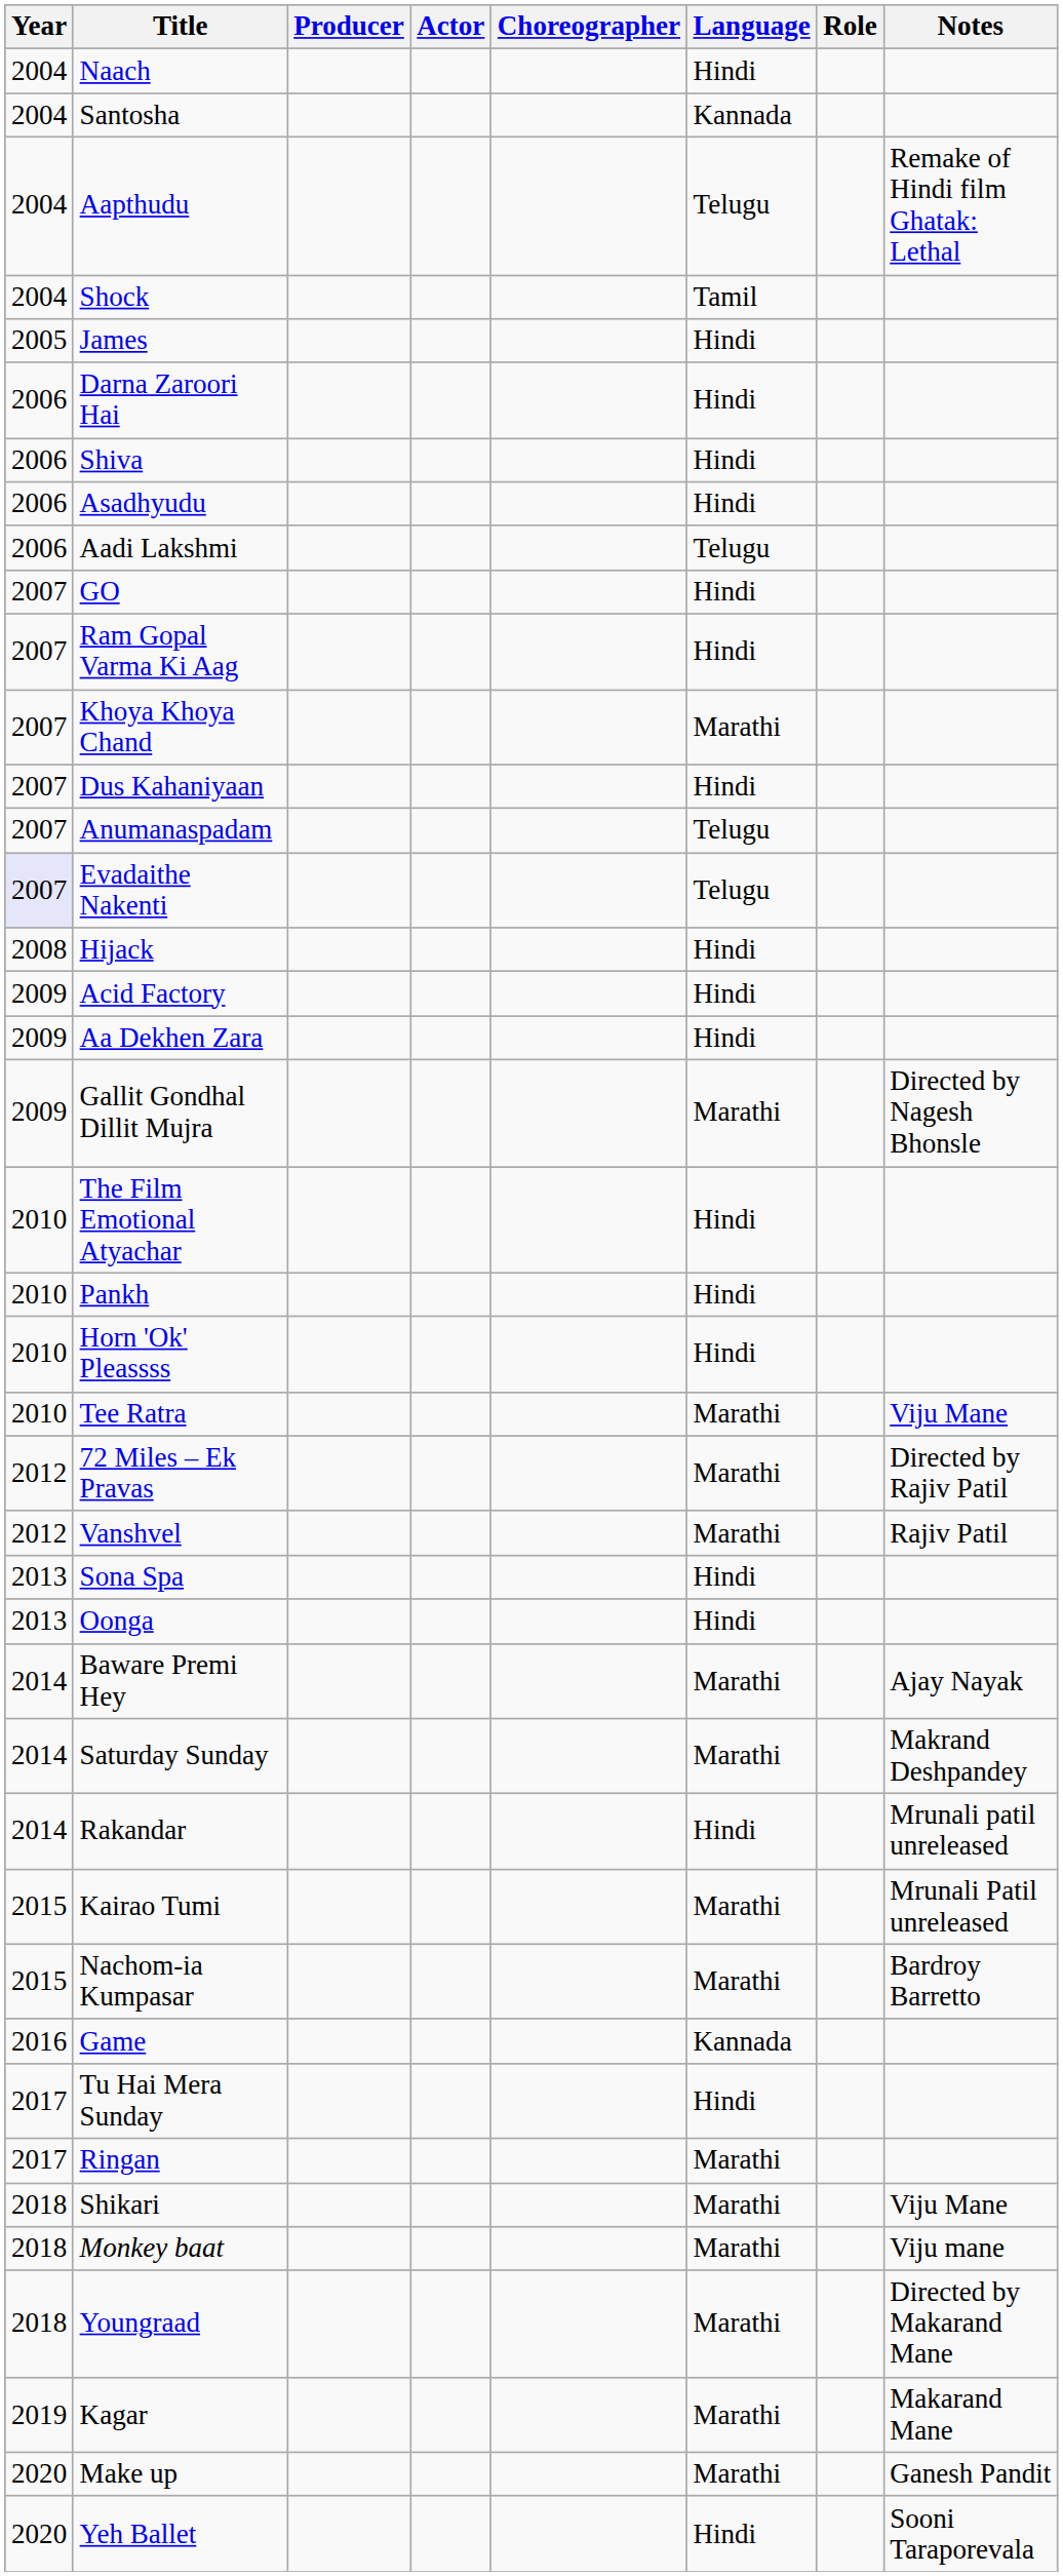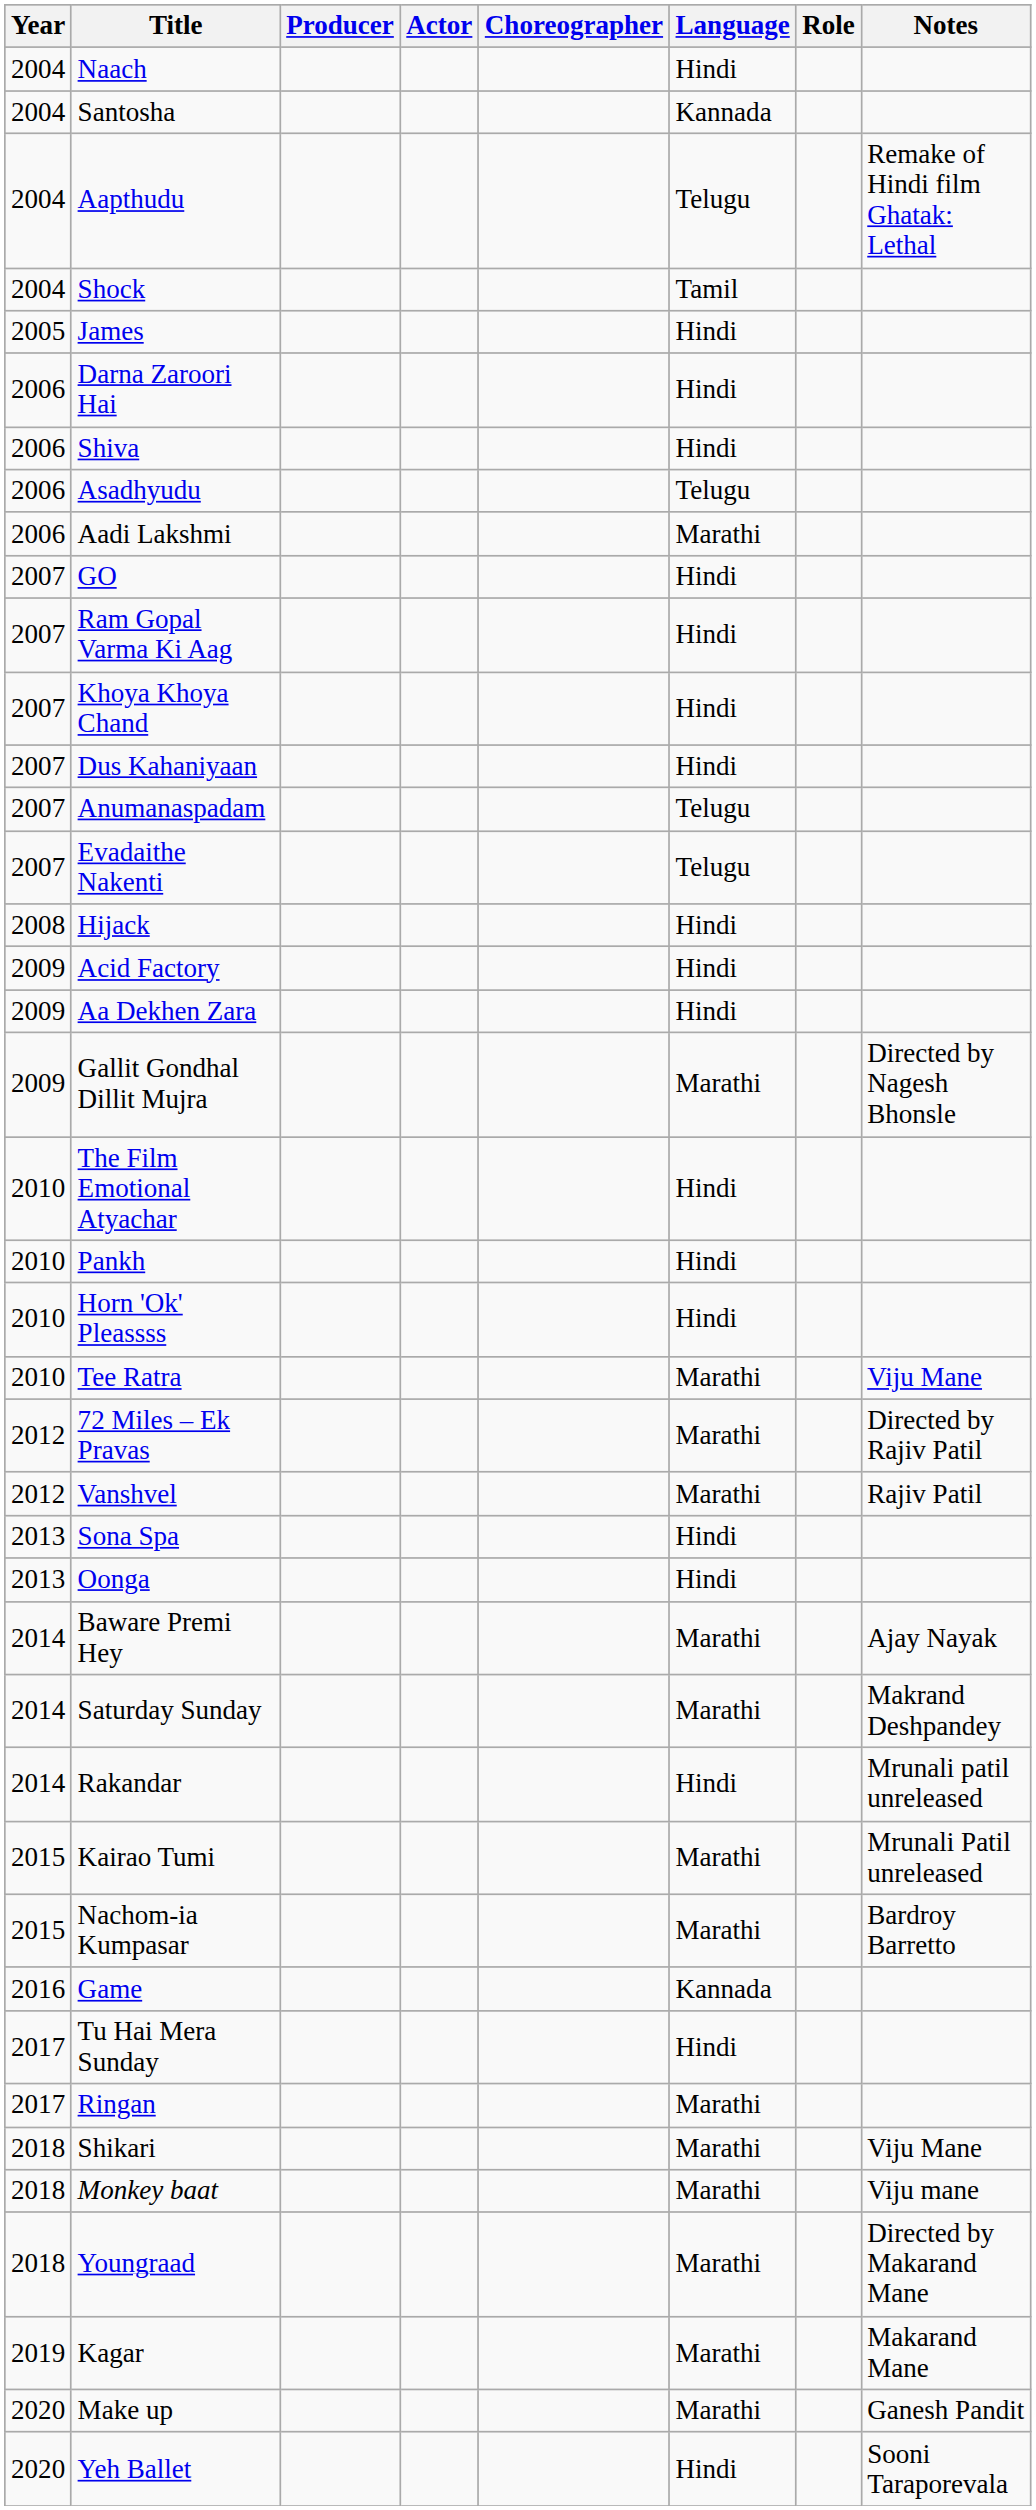 <table class="wikitable sortable">
 <tr>
 <th>Year</th>
 <th>Title</th>
 <th><a href='#'>Producer</a></th>
 <th><a href='#'>Actor</a></th>
 <th><a href='#'>Choreographer</a></th>
 <th><a href='#'>Language</a></th>
 <th>Role</th>
 <th>Notes</th>
 </tr>
 <tr>
 <td>2004</td>
 <td><a href='#'>Naach</a></td>
 <td></td>
 <td></td>
 <td></td>
 <td>Hindi</td>
 <td></td>
 <td></td>
 </tr>
 <tr>
 <td>2004</td>
 <td>Santosha</td>
 <td></td>
 <td></td>
 <td></td>
 <td>Kannada</td>
 <td></td>
 <td></td>
 </tr>
 <tr>
 <td>2004</td>
 <td><a href='#'>Aapthudu</a></td>
 <td></td>
 <td></td>
 <td></td>
 <td>Telugu</td>
 <td></td>
 <td>Remake of Hindi film <a href='#'>Ghatak: Lethal</a></td>
 </tr>
 <tr>
 <td>2004</td>
 <td><a href='#'>Shock</a></td>
 <td></td>
 <td></td>
 <td></td>
 <td>Tamil</td>
 <td></td>
 <td></td>
 </tr>
 <tr>
 <td>2005</td>
 <td><a href='#'>James</a></td>
 <td></td>
 <td></td>
 <td></td>
 <td>Hindi</td>
 <td></td>
 <td></td>
 </tr>
 <tr>
 <td>2006</td>
 <td><a href='#'>Darna Zaroori Hai</a></td>
 <td></td>
 <td></td>
 <td></td>
 <td>Hindi</td>
 <td></td>
 <td></td>
 </tr>
 <tr>
 <td>2006</td>
 <td><a href='#'>Shiva</a></td>
 <td></td>
 <td></td>
 <td></td>
 <td>Hindi</td>
 <td></td>
 <td></td>
 </tr>
 <tr>
 <td>2006</td>
 <td><a href='#'>Asadhyudu</a></td>
 <td></td>
 <td></td>
 <td></td>
-<td>Hindi</td>
+<td>Telugu</td>
 <td></td>
 <td></td>
 </tr>
 <tr>
 <td>2006</td>
 <td>Aadi Lakshmi</td>
 <td></td>
 <td></td>
 <td></td>
-<td>Telugu</td>
+<td>Marathi</td>
 <td></td>
 <td></td>
 </tr>
 <tr>
 <td>2007</td>
 <td><a href='#'>GO</a></td>
 <td></td>
 <td></td>
 <td></td>
 <td>Hindi</td>
 <td></td>
 <td></td>
 </tr>
 <tr>
 <td>2007</td>
 <td><a href='#'>Ram Gopal Varma Ki Aag</a></td>
 <td></td>
 <td></td>
 <td></td>
 <td>Hindi</td>
 <td></td>
 <td></td>
 </tr>
 <tr>
 <td>2007</td>
 <td><a href='#'>Khoya Khoya Chand</a></td>
 <td></td>
 <td></td>
 <td></td>
-<td>Marathi</td>
+<td>Hindi</td>
 <td></td>
 <td></td>
 </tr>
 <tr>
 <td>2007</td>
 <td><a href='#'>Dus Kahaniyaan</a></td>
 <td></td>
 <td></td>
 <td></td>
 <td>Hindi</td>
 <td></td>
 <td></td>
 </tr>
 <tr>
 <td>2007</td>
 <td><a href='#'>Anumanaspadam</a></td>
 <td></td>
 <td></td>
 <td></td>
 <td>Telugu</td>
 <td></td>
 <td></td>
 </tr>
 <tr>
-<td style="background: lavender;">2007</td>
+<td>2007</td>
 <td><a href='#'>Evadaithe Nakenti</a></td>
 <td></td>
 <td></td>
 <td></td>
 <td>Telugu</td>
 <td></td>
 <td></td>
 </tr>
 <tr>
 <td>2008</td>
 <td><a href='#'>Hijack</a></td>
 <td></td>
 <td></td>
 <td></td>
 <td>Hindi</td>
 <td></td>
 <td></td>
 </tr>
 <tr>
 <td>2009</td>
 <td><a href='#'>Acid Factory</a></td>
 <td></td>
 <td></td>
 <td></td>
 <td>Hindi</td>
 <td></td>
 <td></td>
 </tr>
 <tr>
 <td>2009</td>
 <td><a href='#'>Aa Dekhen Zara</a></td>
 <td></td>
 <td></td>
 <td></td>
 <td>Hindi</td>
 <td></td>
 <td></td>
 </tr>
 <tr>
 <td>2009</td>
 <td>Gallit Gondhal Dillit Mujra</td>
 <td></td>
 <td></td>
 <td></td>
 <td>Marathi</td>
 <td></td>
 <td>Directed by Nagesh Bhonsle</td>
 </tr>
 <tr>
 <td>2010</td>
 <td><a href='#'>The Film Emotional Atyachar</a></td>
 <td></td>
 <td></td>
 <td></td>
 <td>Hindi</td>
 <td></td>
 <td></td>
 </tr>
 <tr>
 <td>2010</td>
 <td><a href='#'>Pankh</a></td>
 <td></td>
 <td></td>
 <td></td>
 <td>Hindi</td>
 <td></td>
 <td></td>
 </tr>
 <tr>
 <td>2010</td>
 <td><a href='#'>Horn 'Ok' Pleassss</a></td>
 <td></td>
 <td></td>
 <td></td>
 <td>Hindi</td>
 <td></td>
 <td></td>
 </tr>
 <tr>
 <td>2010</td>
 <td><a href='#'>Tee Ratra</a></td>
 <td></td>
 <td></td>
 <td></td>
 <td>Marathi</td>
 <td></td>
 <td><a href='#'>Viju Mane</a></td>
 </tr>
 <tr>
 <td>2012</td>
 <td><a href='#'>72 Miles – Ek Pravas</a></td>
 <td></td>
 <td></td>
 <td></td>
 <td>Marathi</td>
 <td></td>
 <td>Directed by Rajiv Patil</td>
 </tr>
 <tr>
 <td>2012</td>
 <td><a href='#'>Vanshvel</a></td>
 <td></td>
 <td></td>
 <td></td>
 <td>Marathi</td>
 <td></td>
 <td>Rajiv Patil</td>
 </tr>
 <tr>
 <td>2013</td>
 <td><a href='#'>Sona Spa</a></td>
 <td></td>
 <td></td>
 <td></td>
 <td>Hindi</td>
 <td></td>
 <td></td>
 </tr>
 <tr>
 <td>2013</td>
 <td><a href='#'>Oonga</a></td>
 <td></td>
 <td></td>
 <td></td>
 <td>Hindi</td>
 <td></td>
 <td></td>
 </tr>
 <tr>
 <td>2014</td>
 <td>Baware Premi Hey</td>
 <td></td>
 <td></td>
 <td></td>
 <td>Marathi</td>
 <td></td>
 <td>Ajay Nayak</td>
 </tr>
 <tr>
 <td>2014</td>
 <td>Saturday Sunday</td>
 <td></td>
 <td></td>
 <td></td>
 <td>Marathi</td>
 <td></td>
 <td>Makrand Deshpandey</td>
 </tr>
 <tr>
 <td>2014</td>
 <td>Rakandar</td>
 <td></td>
 <td></td>
 <td></td>
 <td>Hindi</td>
 <td></td>
 <td>Mrunali patil unreleased</td>
 </tr>
 <tr>
 <td>2015</td>
 <td>Kairao Tumi</td>
 <td></td>
 <td></td>
 <td></td>
 <td>Marathi</td>
 <td></td>
 <td>Mrunali Patil unreleased</td>
 </tr>
 <tr>
 <td>2015</td>
 <td>Nachom-ia Kumpasar </td>
 <td></td>
 <td></td>
 <td></td>
 <td>Marathi</td>
 <td></td>
 <td>Bardroy Barretto</td>
 </tr>
 <tr>
 <td>2016</td>
 <td><a href='#'>Game</a></td>
 <td></td>
 <td></td>
 <td></td>
 <td>Kannada</td>
 <td></td>
 <td></td>
 </tr>
 <tr>
 <td>2017</td>
 <td>Tu Hai Mera Sunday</td>
 <td></td>
 <td></td>
 <td></td>
 <td>Hindi</td>
 <td></td>
 <td></td>
 </tr>
 <tr>
 <td>2017</td>
 <td><a href='#'>Ringan</a></td>
 <td></td>
 <td></td>
 <td></td>
 <td>Marathi</td>
 <td></td>
 <td></td>
 </tr>
 <tr>
 <td>2018</td>
 <td>Shikari</td>
 <td></td>
 <td></td>
 <td></td>
 <td>Marathi</td>
 <td></td>
 <td>Viju Mane</td>
 </tr>
 <tr>
 <td>2018</td>
 <td><em>Monkey baat</em></td>
 <td></td>
 <td></td>
 <td></td>
 <td>Marathi</td>
 <td></td>
 <td>Viju mane</td>
 </tr>
 <tr>
 <td>2018</td>
 <td><a href='#'>Youngraad</a></td>
 <td></td>
 <td></td>
 <td></td>
 <td>Marathi</td>
 <td></td>
 <td>Directed by Makarand Mane</td>
 </tr>
 <tr>
 <td>2019</td>
 <td>Kagar</td>
 <td></td>
 <td></td>
 <td></td>
 <td>Marathi</td>
 <td></td>
 <td>Makarand Mane</td>
 </tr>
 <tr>
 <td>2020</td>
 <td>Make up</td>
 <td></td>
 <td></td>
 <td></td>
 <td>Marathi</td>
 <td></td>
 <td>Ganesh Pandit</td>
 </tr>
 <tr>
 <td>2020</td>
 <td><a href='#'>Yeh Ballet</a></td>
 <td></td>
 <td></td>
 <td></td>
 <td>Hindi</td>
 <td></td>
 <td>Sooni Taraporevala</td>
 </tr>
 </table>
